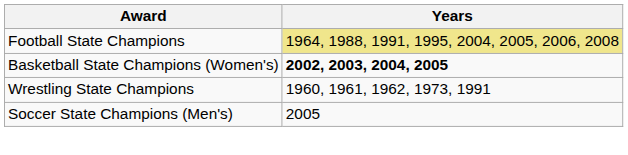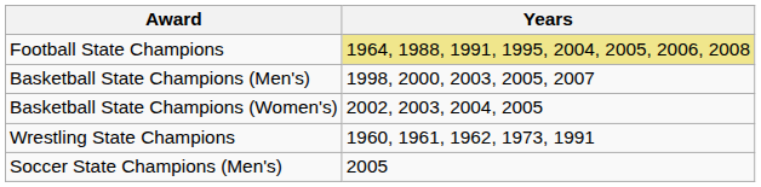 <table class="wikitable">
 <tr>
 <th>Award</th>
 <th>Years</th>
 </tr>
 <tr>
 <td>Football State Champions</td>
 <td style="background: khaki;">1964, 1988, 1991, 1995, 2004, 2005, 2006, 2008</td>
 </tr>
 <tr>
+<td>Basketball State Champions (Men's)</td>
+<td>1998, 2000, 2003, 2005, 2007</td>
+</tr>
+<tr>
 <td>Basketball State Champions (Women's)</td>
-<td><strong>2002, 2003, 2004, 2005</strong></td>
+<td>2002, 2003, 2004, 2005</td>
 </tr>
 <tr>
 <td>Wrestling State Champions</td>
 <td>1960, 1961, 1962, 1973, 1991</td>
 </tr>
 <tr>
 <td>Soccer State Champions (Men's)</td>
 <td>2005</td>
 </tr>
 </table>
